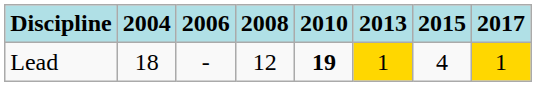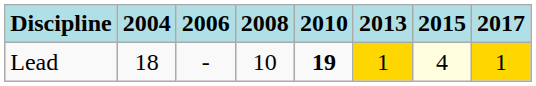 <table class="wikitable" style="text-align: center;">
 <tr>
 <th style="background: #b0e0e6;">Discipline</th>
 <th style="background: #b0e0e6;">2004</th>
 <th style="background: #b0e0e6;">2006</th>
 <th style="background: #b0e0e6;">2008</th>
 <th style="background: #b0e0e6;">2010</th>
 <th style="background: #b0e0e6;">2013</th>
 <th style="background: #b0e0e6;">2015</th>
 <th style="background: #b0e0e6;">2017</th>
 </tr>
 <tr>
 <td align="left">Lead</td>
 <td>18</td>
 <td>-</td>
-<td>12</td>
+<td>10</td>
 <td><strong>19</strong></td>
 <td style="background: gold;">1</td>
-<td>4</td>
+<td style="background: lightyellow;">4</td>
 <td style="background: gold;">1</td>
 </tr>
 </table>
